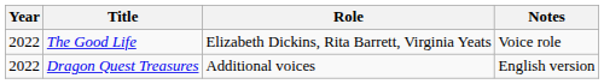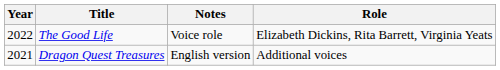 <table class="wikitable sortable">
 <tr>
 <th>Year</th>
 <th>Title</th>
+<th>Notes</th>
 <th>Role</th>
-<th>Notes</th>
 </tr>
 <tr>
 <td>2022</td>
 <td><em><a href='#'>The Good Life</a></em></td>
+<td>Voice role</td>
 <td>Elizabeth Dickins, Rita Barrett, Virginia Yeats</td>
-<td>Voice role</td>
 </tr>
 <tr>
-<td>2022</td>
+<td>2021</td>
 <td><em><a href='#'>Dragon Quest Treasures</a></em></td>
+<td>English version</td>
 <td>Additional voices</td>
-<td>English version</td>
 </tr>
 </table>
